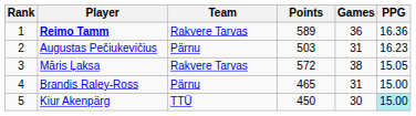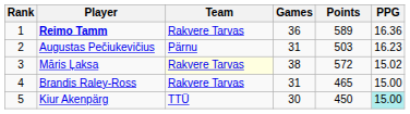 <table class="wikitable sortable" style="text-align: center">
 <tr>
 <th>Rank</th>
 <th width=180>Player</th>
 <th width=150>Team</th>
+<th>Games</th>
 <th width=75>Points</th>
-<th>Games</th>
 <th width=40>PPG</th>
 </tr>
 <tr>
 <td>1</td>
 <td align="left"> <strong><a href='#'>Reimo Tamm</a></strong></td>
 <td align="left"><a href='#'>Rakvere Tarvas</a></td>
+<td>36</td>
 <td>589</td>
-<td>36</td>
 <td>16.36</td>
 </tr>
 <tr>
 <td>2</td>
 <td align="left"> <a href='#'>Augustas Pečiukevičius</a></td>
 <td align="left"><a href='#'>Pärnu</a></td>
+<td>31</td>
 <td>503</td>
-<td>31</td>
 <td>16.23</td>
 </tr>
 <tr>
 <td>3</td>
 <td align="left"> <a href='#'>Māris Ļaksa</a></td>
-<td align="left"><a href='#'>Rakvere Tarvas</a></td>
+<td align="left" style="background: lightyellow;"><a href='#'>Rakvere Tarvas</a></td>
+<td>38</td>
 <td>572</td>
-<td>38</td>
-<td>15.05</td>
+<td>15.02</td>
 </tr>
 <tr>
 <td>4</td>
 <td align="left"> <a href='#'>Brandis Raley-Ross</a></td>
-<td align="left"><a href='#'>Pärnu</a></td>
+<td align="left"><a href='#'>Rakvere Tarvas</a></td>
+<td>31</td>
 <td>465</td>
-<td>31</td>
 <td>15.00</td>
 </tr>
 <tr>
 <td>5</td>
 <td align="left"> <a href='#'>Kiur Akenpärg</a></td>
 <td align="left"><a href='#'>TTÜ</a></td>
+<td>30</td>
 <td>450</td>
-<td>30</td>
 <td style="background: paleturquoise;">15.00</td>
 </tr>
 </table>
